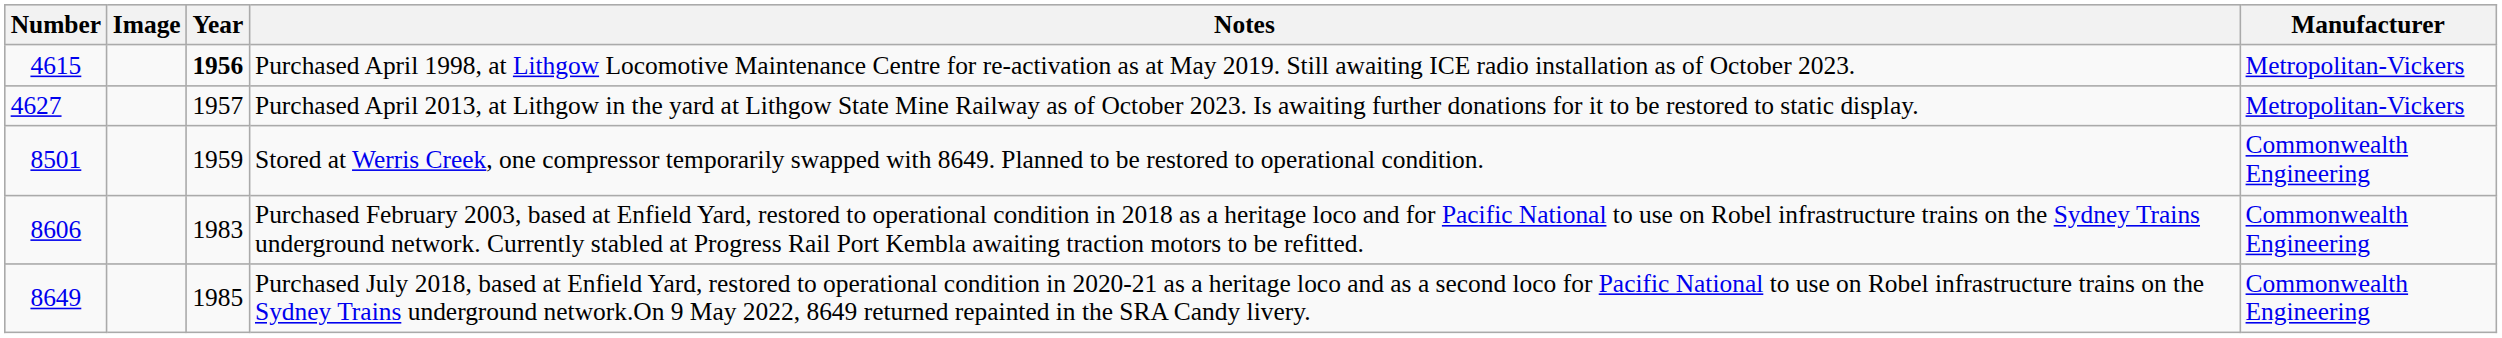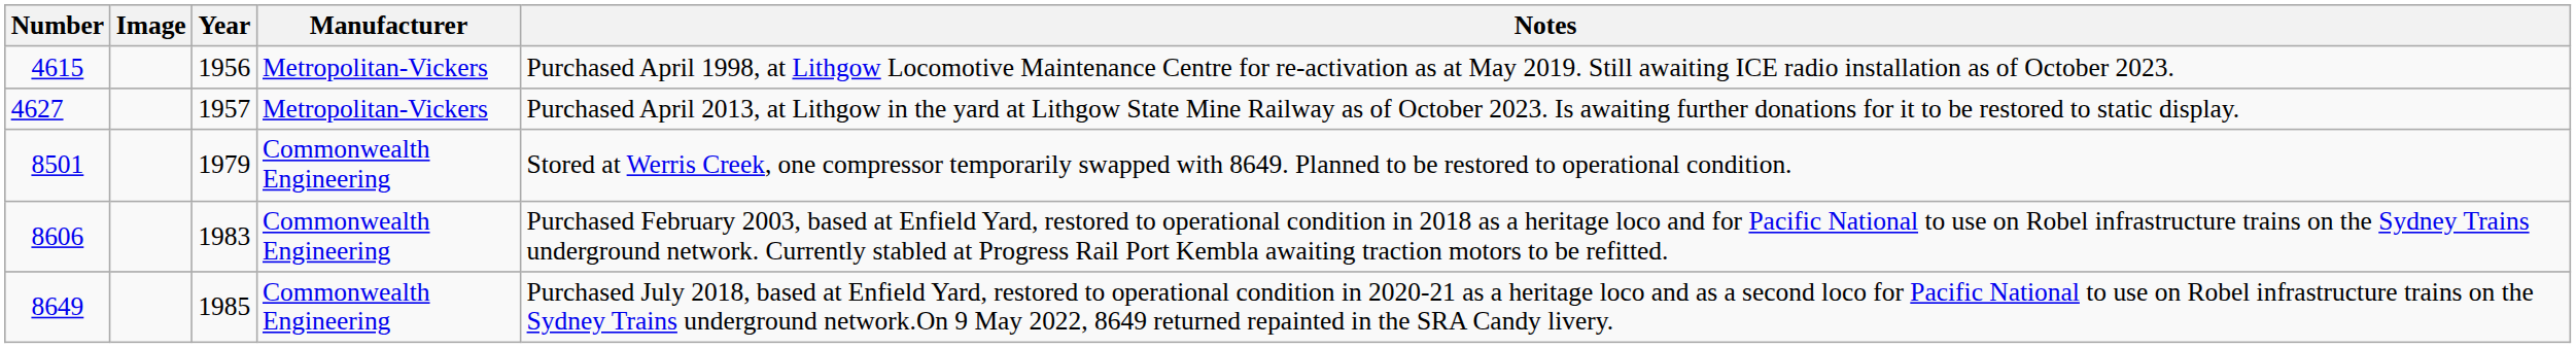 <table class="wikitable">
 <tr>
 <th>Number</th>
 <th>Image</th>
 <th>Year</th>
+<th>Manufacturer</th>
 <th>Notes</th>
-<th>Manufacturer</th>
 </tr>
 <tr>
 <td align=center><a href='#'>4615</a></td>
 <td></td>
-<td><strong>1956</strong></td>
+<td>1956</td>
+<td><a href='#'>Metropolitan-Vickers</a></td>
 <td>Purchased April 1998, at <a href='#'>Lithgow</a> Locomotive Maintenance Centre for re-activation as at May 2019. Still awaiting ICE radio installation as of October 2023.</td>
-<td><a href='#'>Metropolitan-Vickers</a></td>
 </tr>
 <tr>
 <td><a href='#'>4627</a></td>
 <td></td>
 <td>1957</td>
+<td><a href='#'>Metropolitan-Vickers</a></td>
 <td>Purchased April 2013, at Lithgow in the yard at Lithgow State Mine Railway as of October 2023. Is awaiting further donations for it to be restored to static display.</td>
-<td><a href='#'>Metropolitan-Vickers</a></td>
 </tr>
 <tr>
 <td align=center><a href='#'>8501</a></td>
 <td></td>
-<td>1959</td>
+<td>1979</td>
+<td><a href='#'>Commonwealth Engineering</a></td>
 <td>Stored at <a href='#'>Werris Creek</a>, one compressor temporarily swapped with 8649. Planned to be restored to operational condition.</td>
-<td><a href='#'>Commonwealth Engineering</a></td>
 </tr>
 <tr>
 <td align=center><a href='#'>8606</a></td>
 <td></td>
 <td>1983</td>
+<td><a href='#'>Commonwealth Engineering</a></td>
 <td>Purchased February 2003, based at Enfield Yard, restored to operational condition in 2018 as a heritage loco and for <a href='#'>Pacific National</a> to use on Robel infrastructure trains on the <a href='#'>Sydney Trains</a> underground network. Currently stabled at Progress Rail Port Kembla awaiting traction motors to be refitted.</td>
-<td><a href='#'>Commonwealth Engineering</a></td>
 </tr>
 <tr>
 <td align=center><a href='#'>8649</a></td>
 <td></td>
 <td>1985</td>
+<td><a href='#'>Commonwealth Engineering</a></td>
 <td>Purchased July 2018, based at Enfield Yard, restored to operational condition in 2020-21 as a heritage loco and as a second loco for <a href='#'>Pacific National</a> to use on Robel infrastructure trains on the <a href='#'>Sydney Trains</a> underground network.On 9 May 2022, 8649 returned repainted in the SRA Candy livery.</td>
-<td><a href='#'>Commonwealth Engineering</a></td>
 </tr>
 </table>
